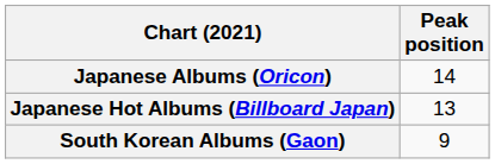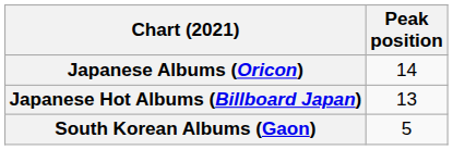 <table class="wikitable sortable plainrowheaders" style="text-align:center">
 <tr>
 <th scope="col">Chart (2021)</th>
 <th scope="col">Peak<br>position</th>
 </tr>
 <tr>
 <th scope="row">Japanese Albums (<em><a href='#'>Oricon</a></em>)</th>
 <td>14</td>
 </tr>
 <tr>
 <th scope="row">Japanese Hot Albums (<em><a href='#'>Billboard Japan</a></em>)</th>
 <td>13</td>
 </tr>
 <tr>
 <th scope="row">South Korean Albums (<a href='#'>Gaon</a>)</th>
-<td>9</td>
+<td>5</td>
 </tr>
 </table>
